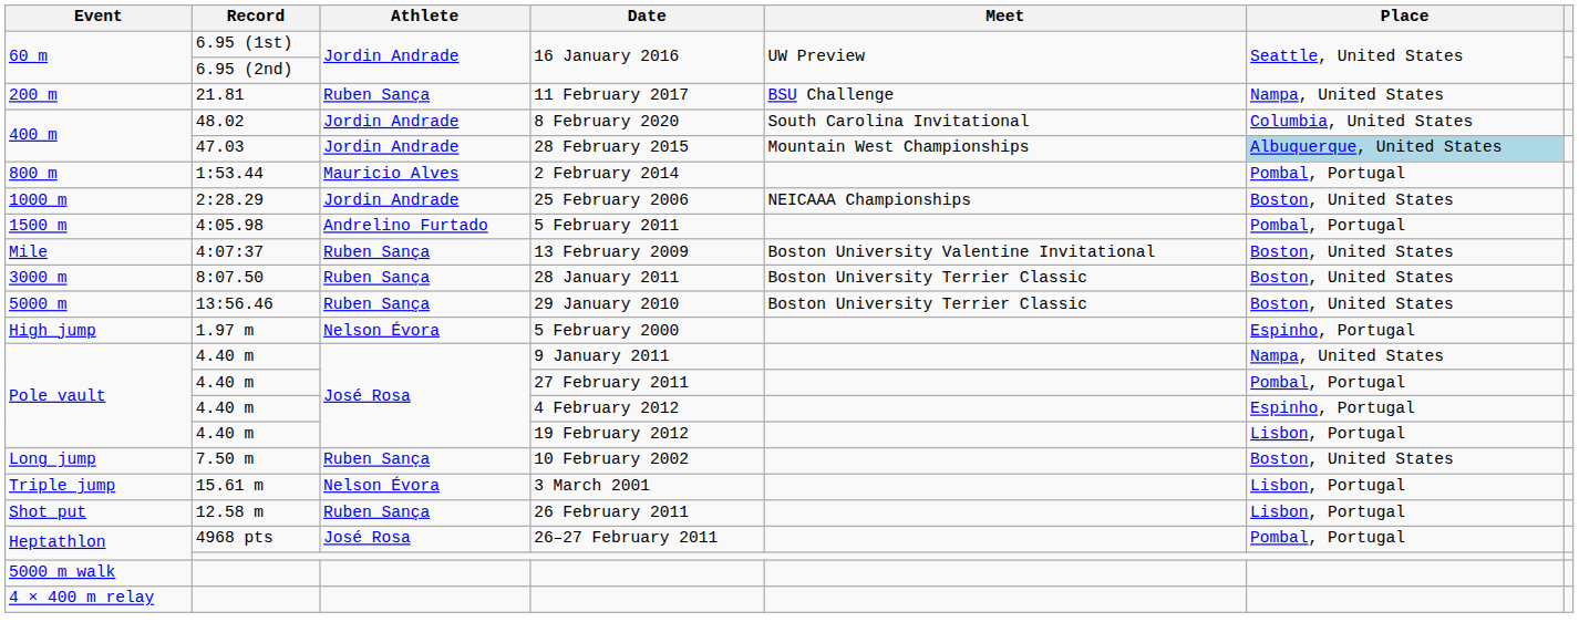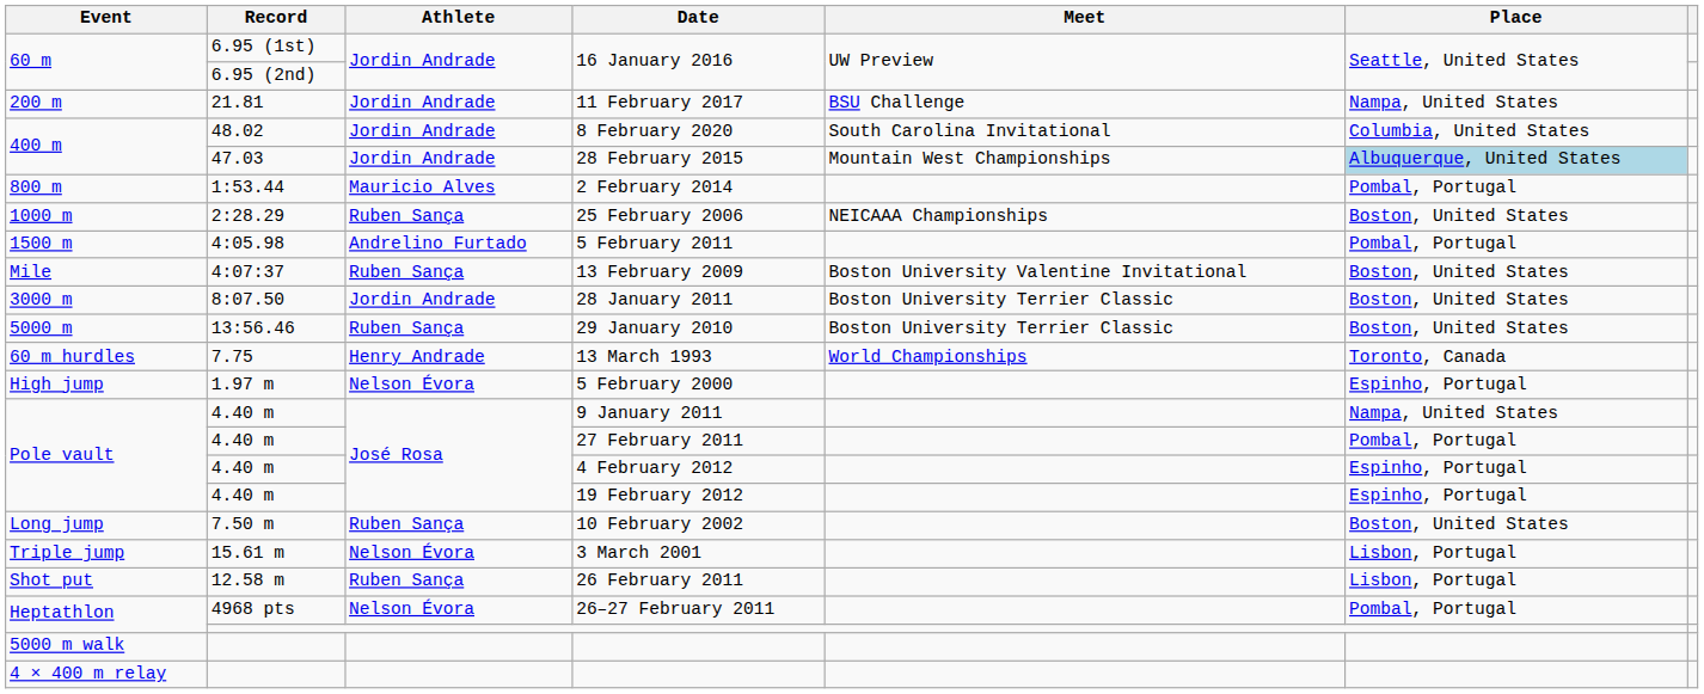 <table class="wikitable" style="font-size:95%; width: 95%;">
 <tr>
 <th>Event</th>
 <th>Record</th>
 <th>Athlete</th>
 <th>Date</th>
 <th>Meet</th>
 <th>Place</th>
 <th></th>
 </tr>
 <tr>
 <td rowspan=2><a href='#'>60 m</a></td>
 <td>6.95 (1st)</td>
 <td rowspan=2><a href='#'>Jordin Andrade</a></td>
 <td rowspan=2>16 January 2016</td>
 <td rowspan=2>UW Preview</td>
 <td rowspan=2><a href='#'>Seattle</a>, United States</td>
 <td></td>
 </tr>
 <tr>
 <td>6.95 (2nd)</td>
 <td></td>
 </tr>
 <tr>
 <td><a href='#'>200 m</a></td>
 <td>21.81</td>
-<td><a href='#'>Ruben Sança</a></td>
+<td><a href='#'>Jordin Andrade</a></td>
 <td>11 February 2017</td>
 <td><a href='#'>BSU</a> Challenge</td>
 <td><a href='#'>Nampa</a>, United States</td>
 <td></td>
 </tr>
 <tr>
 <td rowspan=2><a href='#'>400 m</a></td>
 <td>48.02</td>
 <td><a href='#'>Jordin Andrade</a></td>
 <td>8 February 2020</td>
 <td>South Carolina Invitational</td>
 <td><a href='#'>Columbia</a>, United States</td>
 <td></td>
 </tr>
 <tr>
 <td>47.03  </td>
 <td><a href='#'>Jordin Andrade</a></td>
 <td>28 February 2015</td>
 <td>Mountain West Championships</td>
 <td style="background: lightblue;"><a href='#'>Albuquerque</a>, United States</td>
 <td></td>
 </tr>
 <tr>
 <td><a href='#'>800 m</a></td>
 <td>1:53.44</td>
 <td><a href='#'>Mauricio Alves</a></td>
 <td>2 February 2014</td>
 <td></td>
 <td><a href='#'>Pombal</a>, Portugal</td>
 <td></td>
 </tr>
 <tr>
 <td><a href='#'>1000 m</a></td>
 <td>2:28.29</td>
-<td><a href='#'>Jordin Andrade</a></td>
+<td><a href='#'>Ruben Sança</a></td>
 <td>25 February 2006</td>
 <td>NEICAAA Championships</td>
 <td><a href='#'>Boston</a>, United States</td>
 <td></td>
 </tr>
 <tr>
 <td><a href='#'>1500 m</a></td>
 <td>4:05.98</td>
 <td><a href='#'>Andrelino Furtado</a></td>
 <td>5 February 2011</td>
 <td></td>
 <td><a href='#'>Pombal</a>, Portugal</td>
 <td></td>
 </tr>
 <tr>
 <td><a href='#'>Mile</a></td>
 <td>4:07:37</td>
 <td><a href='#'>Ruben Sança</a></td>
 <td>13 February 2009</td>
 <td>Boston University Valentine Invitational</td>
 <td><a href='#'>Boston</a>, United States</td>
 <td></td>
 </tr>
 <tr>
 <td><a href='#'>3000 m</a></td>
 <td>8:07.50 </td>
-<td><a href='#'>Ruben Sança</a></td>
+<td><a href='#'>Jordin Andrade</a></td>
 <td>28 January 2011</td>
 <td>Boston University Terrier Classic</td>
 <td><a href='#'>Boston</a>, United States</td>
 <td></td>
 </tr>
 <tr>
 <td><a href='#'>5000 m</a></td>
 <td>13:56.46 </td>
 <td><a href='#'>Ruben Sança</a></td>
 <td>29 January 2010</td>
 <td>Boston University Terrier Classic</td>
 <td><a href='#'>Boston</a>, United States</td>
+<td></td>
+</tr>
+<tr>
+<td><a href='#'>60 m hurdles</a></td>
+<td>7.75</td>
+<td><a href='#'>Henry Andrade</a></td>
+<td>13 March 1993</td>
+<td><a href='#'>World Championships</a></td>
+<td><a href='#'>Toronto</a>, Canada</td>
 <td></td>
 </tr>
 <tr>
 <td><a href='#'>High jump</a></td>
 <td>1.97 m</td>
 <td><a href='#'>Nelson Évora</a></td>
 <td>5 February 2000</td>
 <td></td>
 <td><a href='#'>Espinho</a>, Portugal</td>
 <td></td>
 </tr>
 <tr>
 <td rowspan=4><a href='#'>Pole vault</a></td>
 <td>4.40 m</td>
 <td rowspan=4><a href='#'>José Rosa</a></td>
 <td>9 January 2011</td>
 <td></td>
 <td><a href='#'>Nampa</a>, United States</td>
 <td></td>
 </tr>
 <tr>
 <td>4.40 m </td>
 <td>27 February 2011</td>
 <td></td>
 <td><a href='#'>Pombal</a>, Portugal</td>
 <td></td>
 </tr>
 <tr>
 <td>4.40 m</td>
 <td>4 February 2012</td>
 <td></td>
 <td><a href='#'>Espinho</a>, Portugal</td>
 <td></td>
 </tr>
 <tr>
 <td>4.40 m </td>
 <td>19 February 2012</td>
 <td></td>
-<td><a href='#'>Lisbon</a>, Portugal</td>
+<td><a href='#'>Espinho</a>, Portugal</td>
 <td></td>
 </tr>
 <tr>
 <td><a href='#'>Long jump</a></td>
 <td>7.50 m</td>
 <td><a href='#'>Ruben Sança</a></td>
 <td>10 February 2002</td>
 <td></td>
 <td><a href='#'>Boston</a>, United States</td>
 <td></td>
 </tr>
 <tr>
 <td><a href='#'>Triple jump</a></td>
 <td>15.61 m</td>
 <td><a href='#'>Nelson Évora</a></td>
 <td>3 March 2001</td>
 <td></td>
 <td><a href='#'>Lisbon</a>, Portugal</td>
 <td></td>
 </tr>
 <tr>
 <td><a href='#'>Shot put</a></td>
 <td>12.58 m </td>
 <td><a href='#'>Ruben Sança</a></td>
 <td>26 February 2011</td>
 <td></td>
 <td><a href='#'>Lisbon</a>, Portugal</td>
 <td></td>
 </tr>
 <tr>
 <td rowspan=2><a href='#'>Heptathlon</a></td>
 <td>4968 pts</td>
-<td><a href='#'>José Rosa</a></td>
+<td><a href='#'>Nelson Évora</a></td>
 <td>26–27 February 2011</td>
 <td></td>
 <td><a href='#'>Pombal</a>, Portugal</td>
 <td></td>
 </tr>
 <tr>
 <td colspan=5></td>
 <td></td>
 </tr>
 <tr>
 <td><a href='#'>5000 m walk</a></td>
 <td></td>
 <td></td>
 <td></td>
 <td></td>
 <td></td>
 <td></td>
 </tr>
 <tr>
 <td><a href='#'>4 × 400 m relay</a></td>
 <td></td>
 <td></td>
 <td></td>
 <td></td>
 <td></td>
 <td></td>
 </tr>
 </table>
